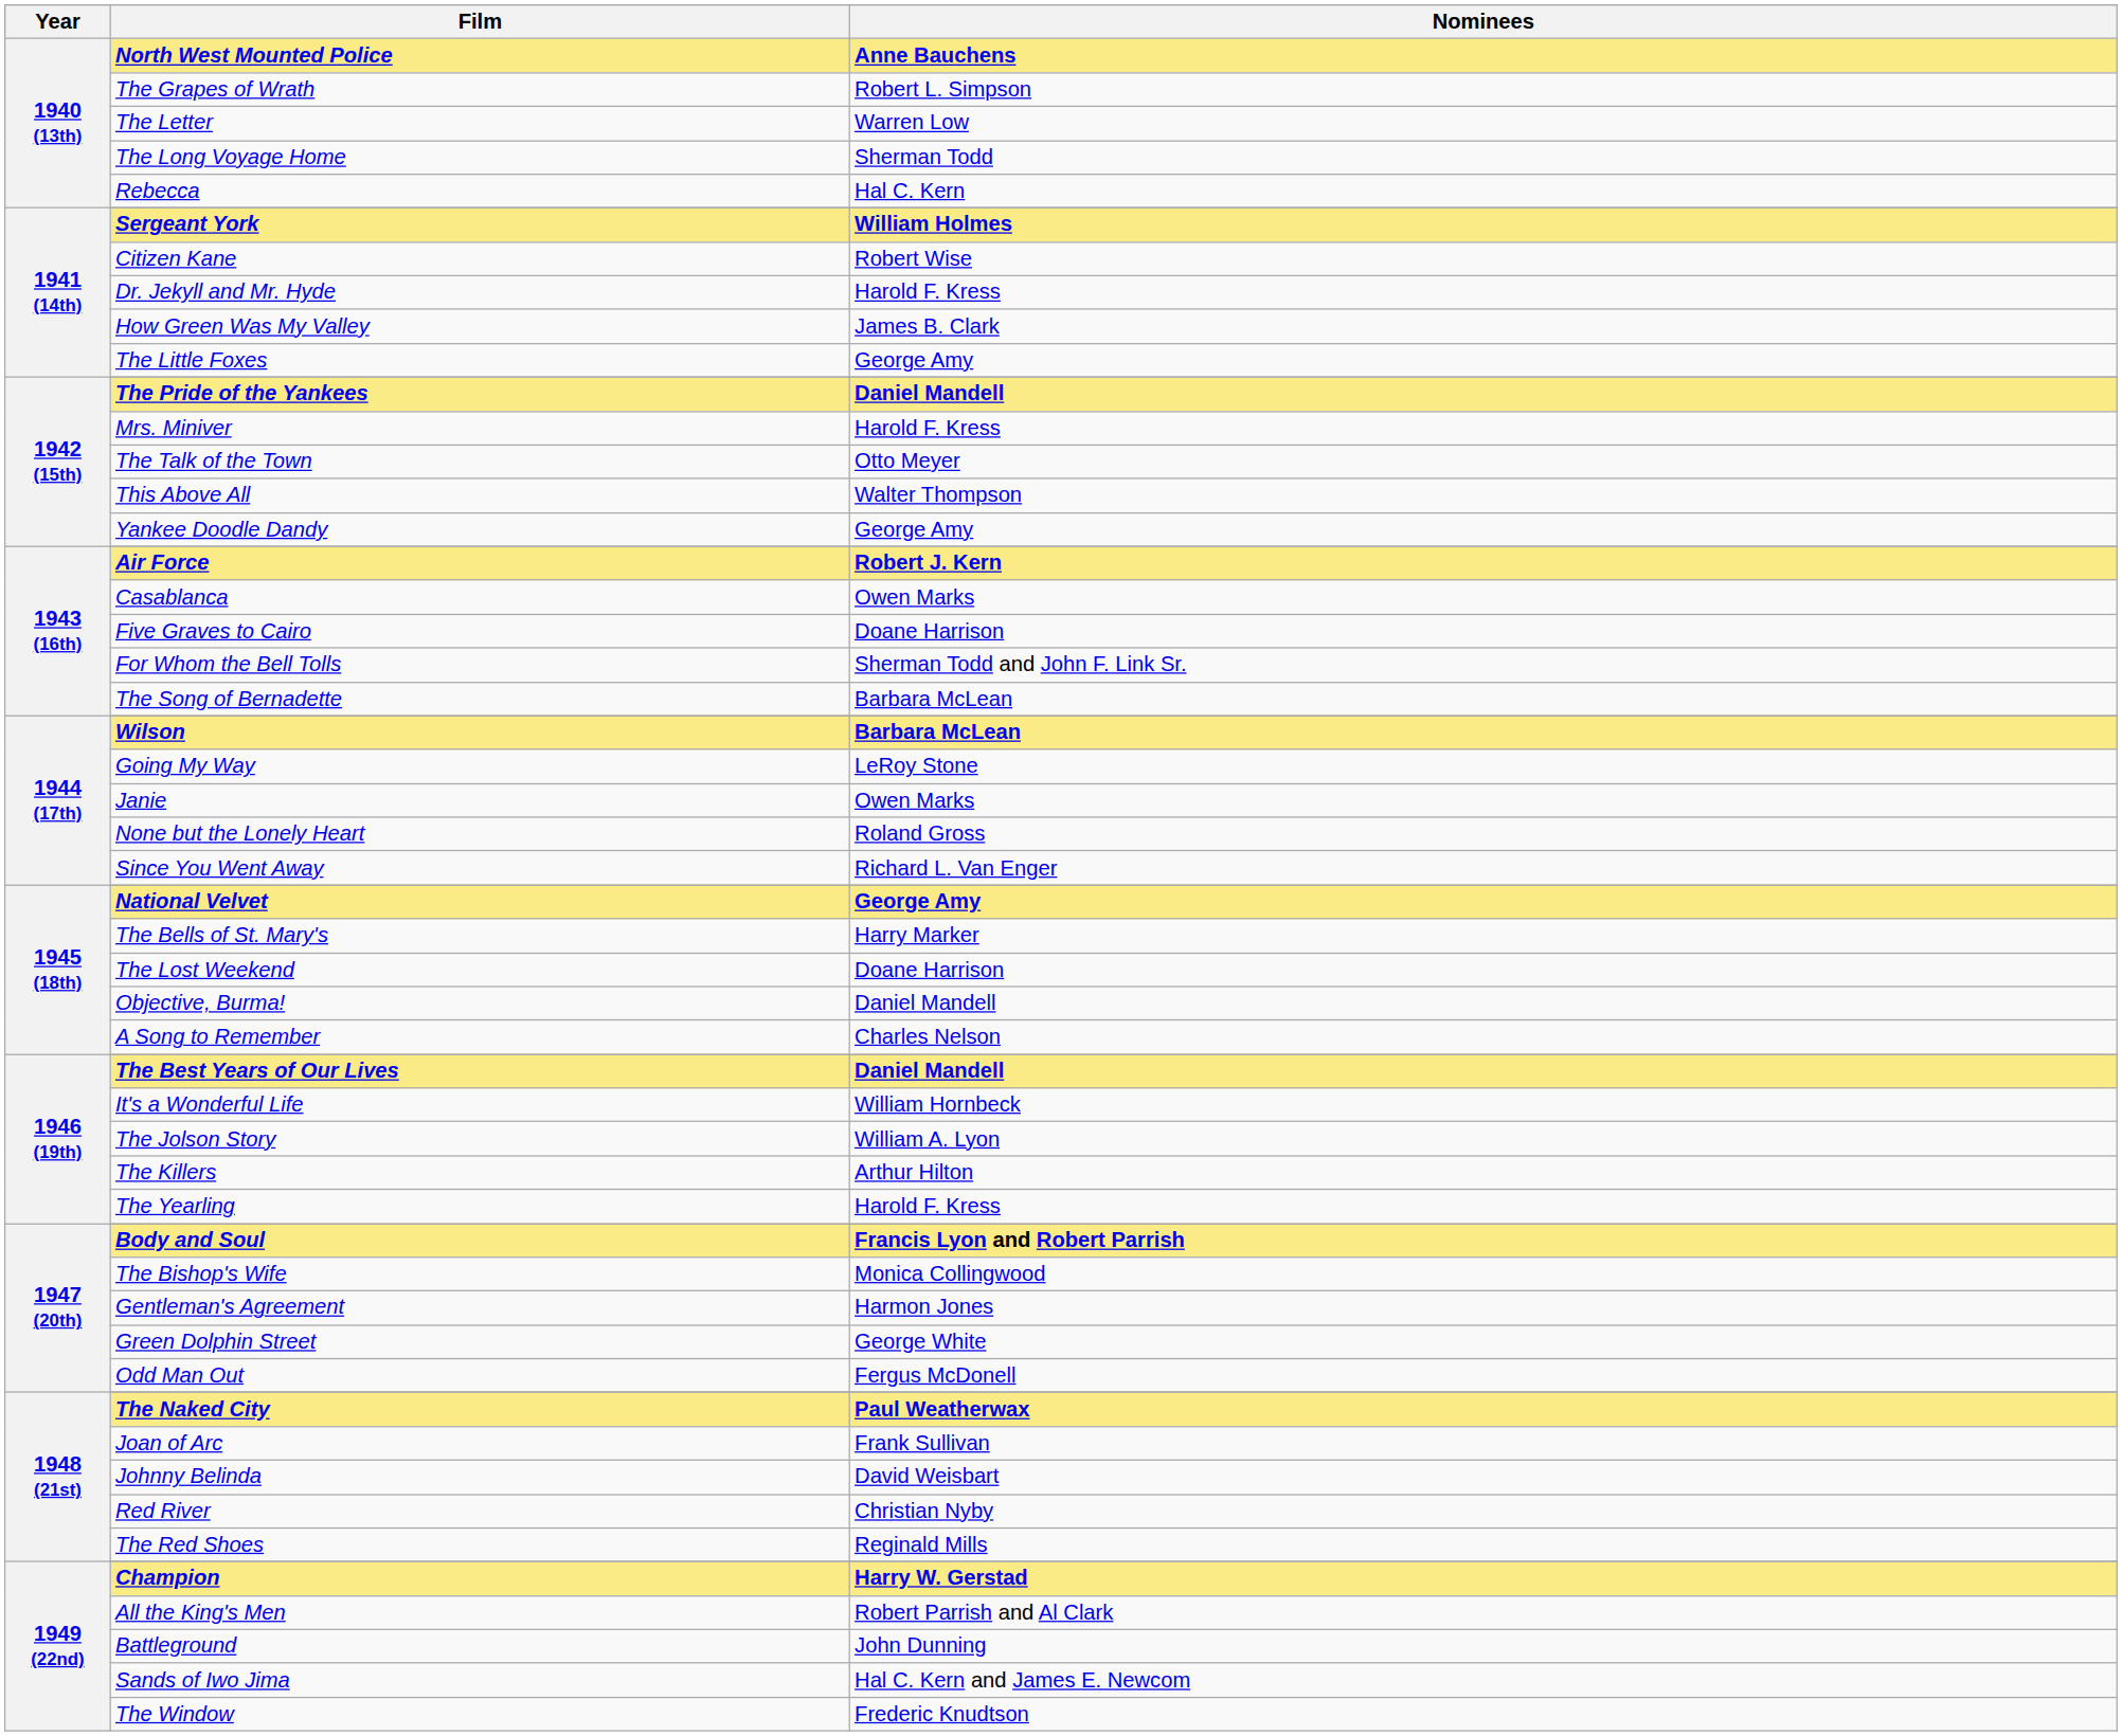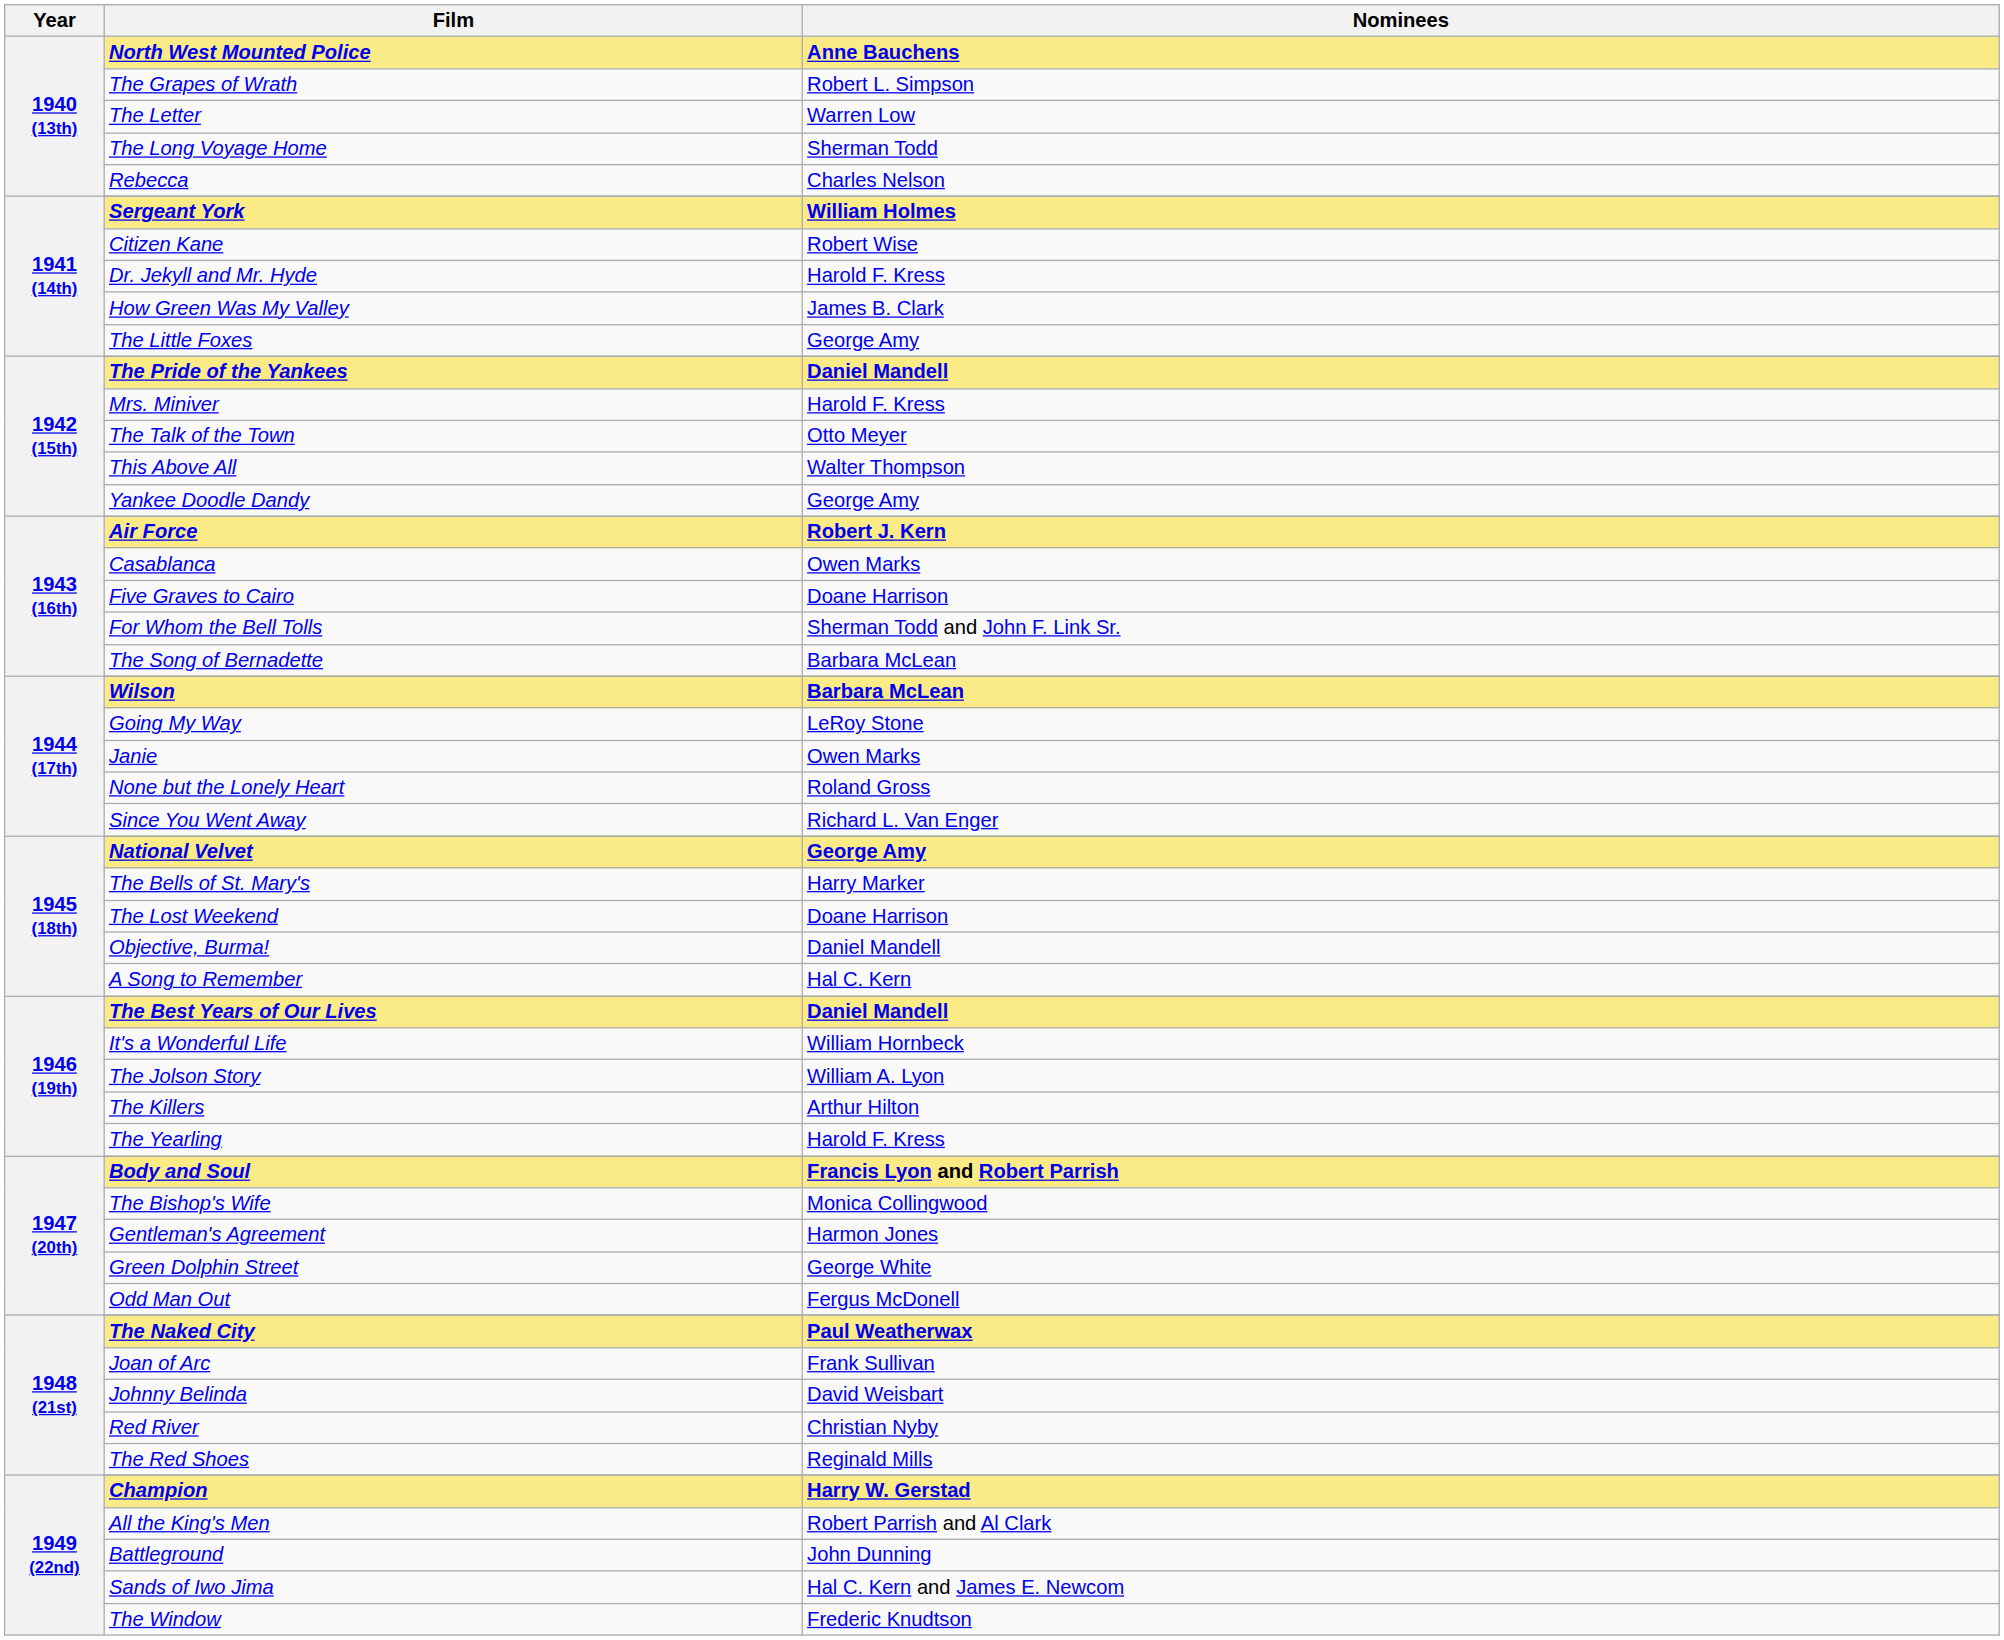 <table class="wikitable" style="width:100%">
 <tr bgcolor="#bebebe">
 <th width="5%">Year</th>
 <th width="35%">Film</th>
 <th width="60%">Nominees</th>
 </tr>
 <tr style="background:#FAEB86">
 <th rowspan="5"><a href='#'>1940</a><br><small><a href='#'>(13th)</a></small></th>
 <td><strong><em><a href='#'>North West Mounted Police</a></em></strong></td>
 <td><strong><a href='#'>Anne Bauchens</a></strong></td>
 </tr>
 <tr>
 <td><em><a href='#'>The Grapes of Wrath</a></em></td>
 <td><a href='#'>Robert L. Simpson</a></td>
 </tr>
 <tr>
 <td><em><a href='#'>The Letter</a></em></td>
 <td><a href='#'>Warren Low</a></td>
 </tr>
 <tr>
 <td><em><a href='#'>The Long Voyage Home</a></em></td>
 <td><a href='#'>Sherman Todd</a></td>
 </tr>
 <tr>
 <td><em><a href='#'>Rebecca</a></em></td>
-<td><a href='#'>Hal C. Kern</a></td>
+<td><a href='#'>Charles Nelson</a></td>
 </tr>
 <tr>
 <th rowspan="6" style="text-align:center"><a href='#'>1941</a><br><small><a href='#'>(14th)</a></small></th>
 </tr>
 <tr style="background:#FAEB86">
 <td><strong><em><a href='#'>Sergeant York</a></em></strong></td>
 <td><strong><a href='#'>William Holmes</a></strong></td>
 </tr>
 <tr>
 <td><em><a href='#'>Citizen Kane</a></em></td>
 <td><a href='#'>Robert Wise</a></td>
 </tr>
 <tr>
 <td><em><a href='#'>Dr. Jekyll and Mr. Hyde</a></em></td>
 <td><a href='#'>Harold F. Kress</a></td>
 </tr>
 <tr>
 <td><em><a href='#'>How Green Was My Valley</a></em></td>
 <td><a href='#'>James B. Clark</a></td>
 </tr>
 <tr>
 <td><em><a href='#'>The Little Foxes</a></em></td>
 <td><a href='#'>George Amy</a></td>
 </tr>
 <tr>
 <th rowspan="6" style="text-align:center"><a href='#'>1942</a><br><small><a href='#'>(15th)</a></small></th>
 </tr>
 <tr style="background:#FAEB86">
 <td><strong><em><a href='#'>The Pride of the Yankees</a></em></strong></td>
 <td><strong><a href='#'>Daniel Mandell</a></strong></td>
 </tr>
 <tr>
 <td><em><a href='#'>Mrs. Miniver</a></em></td>
 <td><a href='#'>Harold F. Kress</a></td>
 </tr>
 <tr>
 <td><em><a href='#'>The Talk of the Town</a></em></td>
 <td><a href='#'>Otto Meyer</a></td>
 </tr>
 <tr>
 <td><em><a href='#'>This Above All</a></em></td>
 <td><a href='#'>Walter Thompson</a></td>
 </tr>
 <tr>
 <td><em><a href='#'>Yankee Doodle Dandy</a></em></td>
 <td><a href='#'>George Amy</a></td>
 </tr>
 <tr>
 <th rowspan="6" style="text-align:center"><a href='#'>1943</a><br><small><a href='#'>(16th)</a></small></th>
 </tr>
 <tr style="background:#FAEB86">
 <td><strong><em><a href='#'>Air Force</a></em></strong></td>
 <td><strong><a href='#'>Robert J. Kern</a></strong></td>
 </tr>
 <tr>
 <td><em><a href='#'>Casablanca</a></em></td>
 <td><a href='#'>Owen Marks</a></td>
 </tr>
 <tr>
 <td><em><a href='#'>Five Graves to Cairo</a></em></td>
 <td><a href='#'>Doane Harrison</a></td>
 </tr>
 <tr>
 <td><em><a href='#'>For Whom the Bell Tolls</a></em></td>
 <td><a href='#'>Sherman Todd</a> and <a href='#'>John F. Link Sr.</a></td>
 </tr>
 <tr>
 <td><em><a href='#'>The Song of Bernadette</a></em></td>
 <td><a href='#'>Barbara McLean</a></td>
 </tr>
 <tr>
 <th rowspan="6" style="text-align:center"><a href='#'>1944</a><br><small><a href='#'>(17th)</a></small></th>
 </tr>
 <tr style="background:#FAEB86">
 <td><strong><em><a href='#'>Wilson</a></em></strong></td>
 <td><strong><a href='#'>Barbara McLean</a></strong></td>
 </tr>
 <tr>
 <td><em><a href='#'>Going My Way</a></em></td>
 <td><a href='#'>LeRoy Stone</a></td>
 </tr>
 <tr>
 <td><em><a href='#'>Janie</a></em></td>
 <td><a href='#'>Owen Marks</a></td>
 </tr>
 <tr>
 <td><em><a href='#'>None but the Lonely Heart</a></em></td>
 <td><a href='#'>Roland Gross</a></td>
 </tr>
 <tr>
 <td><em><a href='#'>Since You Went Away</a></em></td>
 <td><a href='#'>Richard L. Van Enger</a></td>
 </tr>
 <tr>
 <th rowspan="6" style="text-align:center"><a href='#'>1945</a><br><small><a href='#'>(18th)</a></small></th>
 </tr>
 <tr style="background:#FAEB86">
 <td><strong><em><a href='#'>National Velvet</a></em></strong></td>
 <td><strong><a href='#'>George Amy</a></strong></td>
 </tr>
 <tr>
 <td><em><a href='#'>The Bells of St. Mary's</a></em></td>
 <td><a href='#'>Harry Marker</a></td>
 </tr>
 <tr>
 <td><em><a href='#'>The Lost Weekend</a></em></td>
 <td><a href='#'>Doane Harrison</a></td>
 </tr>
 <tr>
 <td><em><a href='#'>Objective, Burma!</a></em></td>
 <td><a href='#'>Daniel Mandell</a></td>
 </tr>
 <tr>
 <td><em><a href='#'>A Song to Remember</a></em></td>
-<td><a href='#'>Charles Nelson</a></td>
+<td><a href='#'>Hal C. Kern</a></td>
 </tr>
 <tr>
 <th rowspan="6" style="text-align:center"><a href='#'>1946</a><br><small><a href='#'>(19th)</a></small></th>
 </tr>
 <tr style="background:#FAEB86">
 <td><strong><em><a href='#'>The Best Years of Our Lives</a></em></strong></td>
 <td><strong><a href='#'>Daniel Mandell</a></strong></td>
 </tr>
 <tr>
 <td><em><a href='#'>It's a Wonderful Life</a></em></td>
 <td><a href='#'>William Hornbeck</a></td>
 </tr>
 <tr>
 <td><em><a href='#'>The Jolson Story</a></em></td>
 <td><a href='#'>William A. Lyon</a></td>
 </tr>
 <tr>
 <td><em><a href='#'>The Killers</a></em></td>
 <td><a href='#'>Arthur Hilton</a></td>
 </tr>
 <tr>
 <td><em><a href='#'>The Yearling</a></em></td>
 <td><a href='#'>Harold F. Kress</a></td>
 </tr>
 <tr>
 <th rowspan="6" style="text-align:center"><a href='#'>1947</a><br><small><a href='#'>(20th)</a></small></th>
 </tr>
 <tr style="background:#FAEB86">
 <td><strong><em><a href='#'>Body and Soul</a></em></strong></td>
 <td><strong><a href='#'>Francis Lyon</a> and <a href='#'>Robert Parrish</a></strong></td>
 </tr>
 <tr>
 <td><em><a href='#'>The Bishop's Wife</a></em></td>
 <td><a href='#'>Monica Collingwood</a></td>
 </tr>
 <tr>
 <td><em><a href='#'>Gentleman's Agreement</a></em></td>
 <td><a href='#'>Harmon Jones</a></td>
 </tr>
 <tr>
 <td><em><a href='#'>Green Dolphin Street</a></em></td>
 <td><a href='#'>George White</a></td>
 </tr>
 <tr>
 <td><em><a href='#'>Odd Man Out</a></em></td>
 <td><a href='#'>Fergus McDonell</a></td>
 </tr>
 <tr>
 <th rowspan="6" style="text-align:center"><a href='#'>1948</a><br><small><a href='#'>(21st)</a></small></th>
 </tr>
 <tr style="background:#FAEB86">
 <td><strong><em><a href='#'>The Naked City</a></em></strong></td>
 <td><strong><a href='#'>Paul Weatherwax</a></strong></td>
 </tr>
 <tr>
 <td><em><a href='#'>Joan of Arc</a></em></td>
 <td><a href='#'>Frank Sullivan</a></td>
 </tr>
 <tr>
 <td><em><a href='#'>Johnny Belinda</a></em></td>
 <td><a href='#'>David Weisbart</a></td>
 </tr>
 <tr>
 <td><em><a href='#'>Red River</a></em></td>
 <td><a href='#'>Christian Nyby</a></td>
 </tr>
 <tr>
 <td><em><a href='#'>The Red Shoes</a></em></td>
 <td><a href='#'>Reginald Mills</a></td>
 </tr>
 <tr>
 <th rowspan="6" style="text-align:center"><a href='#'>1949</a><br><small><a href='#'>(22nd)</a></small></th>
 </tr>
 <tr style="background:#FAEB86">
 <td><strong><em><a href='#'>Champion</a></em></strong></td>
 <td><strong><a href='#'>Harry W. Gerstad</a></strong></td>
 </tr>
 <tr>
 <td><em><a href='#'>All the King's Men</a></em></td>
 <td><a href='#'>Robert Parrish</a> and <a href='#'>Al Clark</a></td>
 </tr>
 <tr>
 <td><em><a href='#'>Battleground</a></em></td>
 <td><a href='#'>John Dunning</a></td>
 </tr>
 <tr>
 <td><em><a href='#'>Sands of Iwo Jima</a></em></td>
 <td><a href='#'>Hal C. Kern</a> and <a href='#'>James E. Newcom</a></td>
 </tr>
 <tr>
 <td><em><a href='#'>The Window</a></em></td>
 <td><a href='#'>Frederic Knudtson</a></td>
 </tr>
 </table>
